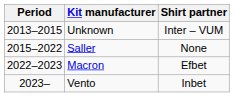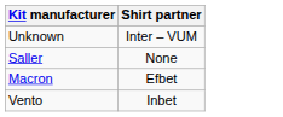 <table class="wikitable" style="text-align: center">
 <tr>
-<th>Period</th>
 <th><a href='#'>Kit</a> manufacturer</th>
 <th>Shirt partner</th>
 </tr>
 <tr>
-<td>2013–2015</td>
 <td align="Left" rowspan=1> Unknown</td>
 <td>Inter – VUM</td>
 </tr>
 <tr>
-<td>2015–2022</td>
 <td align="Left" rowspan=1> <a href='#'>Saller</a></td>
 <td>None</td>
 </tr>
 <tr>
-<td>2022–2023</td>
 <td align="Left" rowspan=1> <a href='#'>Macron</a></td>
 <td>Efbet</td>
 </tr>
 <tr>
-<td>2023–</td>
 <td align="Left" rowspan=1> Vento</td>
 <td>Inbet</td>
 </tr>
 </table>
